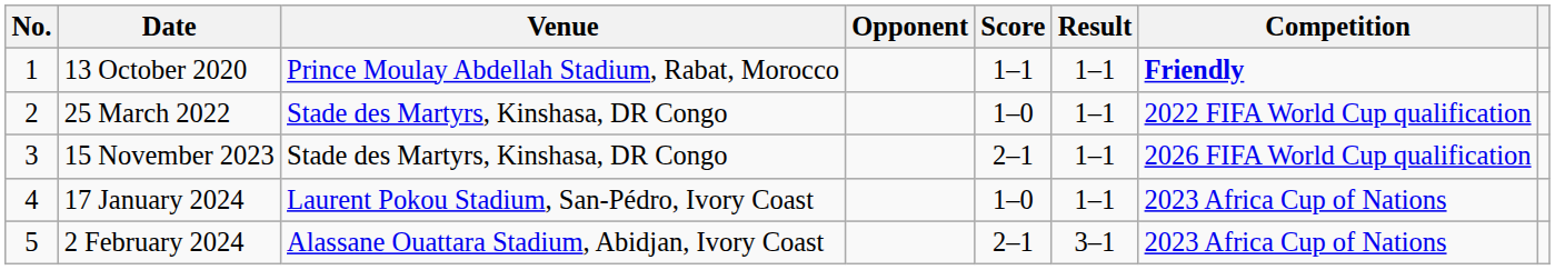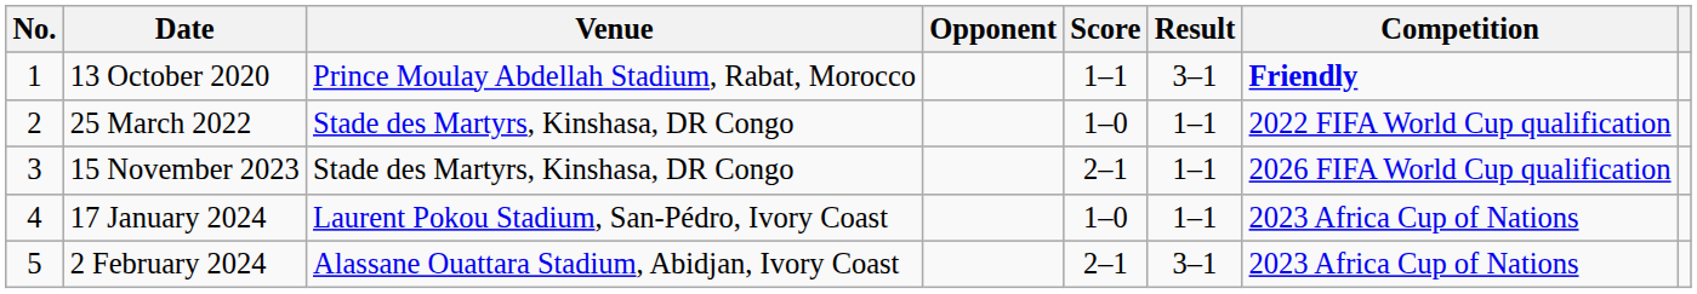 <table class="wikitable sortable">
 <tr>
 <th scope="col">No.</th>
 <th scope="col">Date</th>
 <th scope="col">Venue</th>
 <th scope="col">Opponent</th>
 <th scope="col">Score</th>
 <th scope="col">Result</th>
 <th scope="col">Competition</th>
 <th scope="col" class="unsortable"></th>
 </tr>
 <tr>
 <td align="center">1</td>
 <td>13 October 2020</td>
 <td><a href='#'>Prince Moulay Abdellah Stadium</a>, Rabat, Morocco</td>
 <td></td>
 <td align="center">1–1</td>
-<td align="center">1–1</td>
+<td align="center">3–1</td>
 <td><strong><a href='#'>Friendly</a></strong></td>
 <td align="center"></td>
 </tr>
 <tr>
 <td align="center">2</td>
 <td>25 March 2022</td>
 <td><a href='#'>Stade des Martyrs</a>, Kinshasa, DR Congo</td>
 <td></td>
 <td align="center">1–0</td>
 <td align="center">1–1</td>
 <td><a href='#'>2022 FIFA World Cup qualification</a></td>
 <td align="center"></td>
 </tr>
 <tr>
 <td align="center">3</td>
 <td>15 November 2023</td>
 <td>Stade des Martyrs, Kinshasa, DR Congo</td>
 <td></td>
 <td align="center">2–1</td>
 <td align="center">1–1</td>
 <td><a href='#'>2026 FIFA World Cup qualification</a></td>
 <td align="center"></td>
 </tr>
 <tr>
 <td align="center">4</td>
 <td>17 January 2024</td>
 <td><a href='#'>Laurent Pokou Stadium</a>, San-Pédro, Ivory Coast</td>
 <td></td>
 <td align="center">1–0</td>
 <td align="center">1–1</td>
 <td><a href='#'>2023 Africa Cup of Nations</a></td>
 <td align="center"></td>
 </tr>
 <tr>
 <td align="center">5</td>
 <td>2 February 2024</td>
 <td><a href='#'>Alassane Ouattara Stadium</a>, Abidjan, Ivory Coast</td>
 <td></td>
 <td align="center">2–1</td>
 <td align="center">3–1</td>
 <td><a href='#'>2023 Africa Cup of Nations</a></td>
 <td align="center"></td>
 </tr>
 </table>
